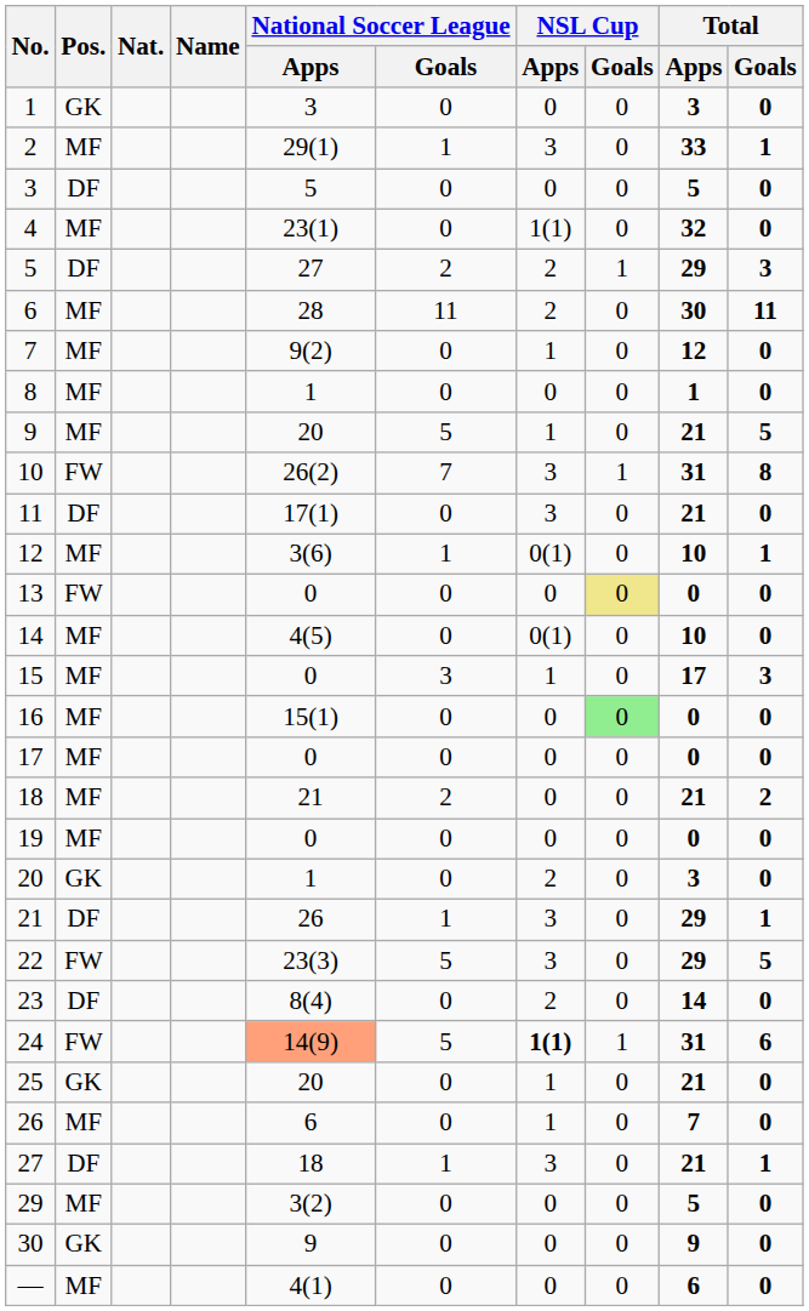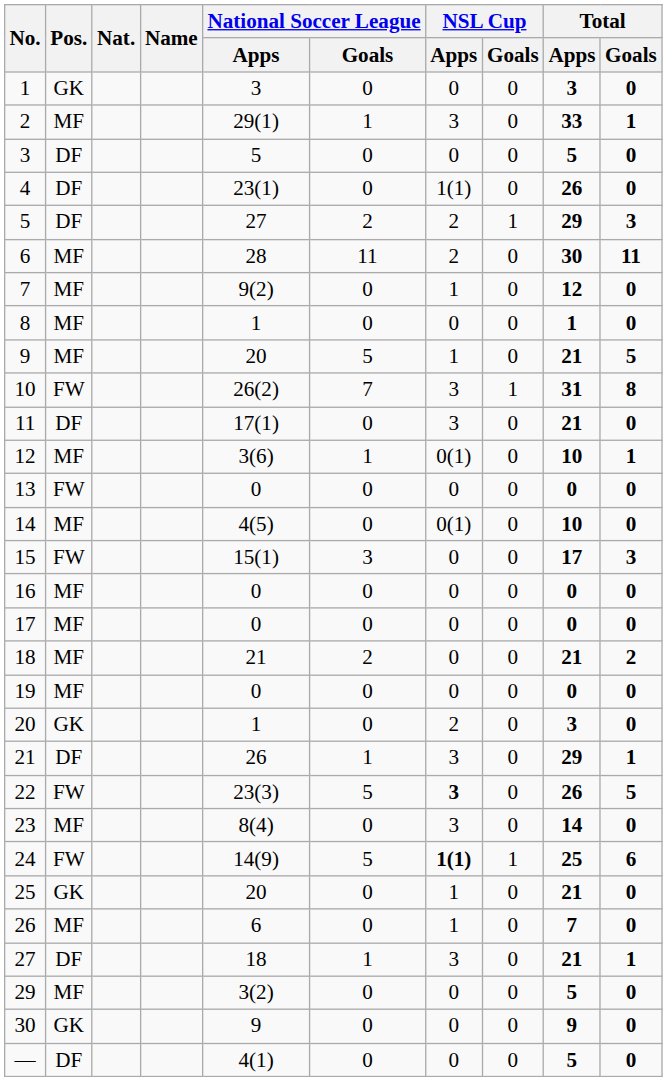 <table class="wikitable sortable" style="text-align:center">
 <tr>
 <th rowspan="2">No.</th>
 <th rowspan="2">Pos.</th>
 <th rowspan="2">Nat.</th>
 <th rowspan="2">Name</th>
 <th colspan="2"><a href='#'>National Soccer League</a></th>
 <th colspan="2"><a href='#'>NSL Cup</a></th>
 <th colspan="2">Total</th>
 </tr>
 <tr>
 <th>Apps</th>
 <th>Goals</th>
 <th>Apps</th>
 <th>Goals</th>
 <th>Apps</th>
 <th>Goals</th>
 </tr>
 <tr>
 <td>1</td>
 <td>GK</td>
 <td></td>
 <td align=left></td>
 <td>3</td>
 <td>0</td>
 <td>0</td>
 <td>0</td>
 <td><strong>3</strong></td>
 <td><strong>0</strong></td>
 </tr>
 <tr>
 <td>2</td>
 <td>MF</td>
 <td></td>
 <td align=left></td>
 <td>29(1)</td>
 <td>1</td>
 <td>3</td>
 <td>0</td>
 <td><strong>33</strong></td>
 <td><strong>1</strong></td>
 </tr>
 <tr>
 <td>3</td>
 <td>DF</td>
 <td></td>
 <td align=left></td>
 <td>5</td>
 <td>0</td>
 <td>0</td>
 <td>0</td>
 <td><strong>5</strong></td>
 <td><strong>0</strong></td>
 </tr>
 <tr>
 <td>4</td>
-<td>MF</td>
+<td>DF</td>
 <td></td>
 <td align=left></td>
 <td>23(1)</td>
 <td>0</td>
 <td>1(1)</td>
 <td>0</td>
-<td><strong>32</strong></td>
+<td><strong>26</strong></td>
 <td><strong>0</strong></td>
 </tr>
 <tr>
 <td>5</td>
 <td>DF</td>
 <td></td>
 <td align=left></td>
 <td>27</td>
 <td>2</td>
 <td>2</td>
 <td>1</td>
 <td><strong>29</strong></td>
 <td><strong>3</strong></td>
 </tr>
 <tr>
 <td>6</td>
 <td>MF</td>
 <td></td>
 <td align=left></td>
 <td>28</td>
 <td>11</td>
 <td>2</td>
 <td>0</td>
 <td><strong>30</strong></td>
 <td><strong>11</strong></td>
 </tr>
 <tr>
 <td>7</td>
 <td>MF</td>
 <td></td>
 <td align=left></td>
 <td>9(2)</td>
 <td>0</td>
 <td>1</td>
 <td>0</td>
 <td><strong>12</strong></td>
 <td><strong>0</strong></td>
 </tr>
 <tr>
 <td>8</td>
 <td>MF</td>
 <td></td>
 <td align=left></td>
 <td>1</td>
 <td>0</td>
 <td>0</td>
 <td>0</td>
 <td><strong>1</strong></td>
 <td><strong>0</strong></td>
 </tr>
 <tr>
 <td>9</td>
 <td>MF</td>
 <td></td>
 <td align=left></td>
 <td>20</td>
 <td>5</td>
 <td>1</td>
 <td>0</td>
 <td><strong>21</strong></td>
 <td><strong>5</strong></td>
 </tr>
 <tr>
 <td>10</td>
 <td>FW</td>
 <td></td>
 <td align=left></td>
 <td>26(2)</td>
 <td>7</td>
 <td>3</td>
 <td>1</td>
 <td><strong>31</strong></td>
 <td><strong>8</strong></td>
 </tr>
 <tr>
 <td>11</td>
 <td>DF</td>
 <td></td>
 <td align=left></td>
 <td>17(1)</td>
 <td>0</td>
 <td>3</td>
 <td>0</td>
 <td><strong>21</strong></td>
 <td><strong>0</strong></td>
 </tr>
 <tr>
 <td>12</td>
 <td>MF</td>
 <td></td>
 <td align=left></td>
 <td>3(6)</td>
 <td>1</td>
 <td>0(1)</td>
 <td>0</td>
 <td><strong>10</strong></td>
 <td><strong>1</strong></td>
 </tr>
 <tr>
 <td>13</td>
 <td>FW</td>
 <td></td>
 <td align=left></td>
 <td>0</td>
 <td>0</td>
 <td>0</td>
-<td style="background: khaki;">0</td>
+<td>0</td>
 <td><strong>0</strong></td>
 <td><strong>0</strong></td>
 </tr>
 <tr>
 <td>14</td>
 <td>MF</td>
 <td></td>
 <td align=left></td>
 <td>4(5)</td>
 <td>0</td>
 <td>0(1)</td>
 <td>0</td>
 <td><strong>10</strong></td>
 <td><strong>0</strong></td>
 </tr>
 <tr>
 <td>15</td>
-<td>MF</td>
+<td>FW</td>
 <td></td>
 <td align=left></td>
+<td>15(1)</td>
+<td>3</td>
 <td>0</td>
-<td>3</td>
-<td>1</td>
 <td>0</td>
 <td><strong>17</strong></td>
 <td><strong>3</strong></td>
 </tr>
 <tr>
 <td>16</td>
 <td>MF</td>
 <td></td>
 <td align=left></td>
-<td>15(1)</td>
 <td>0</td>
 <td>0</td>
-<td style="background: lightgreen;">0</td>
+<td>0</td>
+<td>0</td>
 <td><strong>0</strong></td>
 <td><strong>0</strong></td>
 </tr>
 <tr>
 <td>17</td>
 <td>MF</td>
 <td></td>
 <td align=left></td>
 <td>0</td>
 <td>0</td>
 <td>0</td>
 <td>0</td>
 <td><strong>0</strong></td>
 <td><strong>0</strong></td>
 </tr>
 <tr>
 <td>18</td>
 <td>MF</td>
 <td></td>
 <td align=left></td>
 <td>21</td>
 <td>2</td>
 <td>0</td>
 <td>0</td>
 <td><strong>21</strong></td>
 <td><strong>2</strong></td>
 </tr>
 <tr>
 <td>19</td>
 <td>MF</td>
 <td></td>
 <td align=left></td>
 <td>0</td>
 <td>0</td>
 <td>0</td>
 <td>0</td>
 <td><strong>0</strong></td>
 <td><strong>0</strong></td>
 </tr>
 <tr>
 <td>20</td>
 <td>GK</td>
 <td></td>
 <td align=left></td>
 <td>1</td>
 <td>0</td>
 <td>2</td>
 <td>0</td>
 <td><strong>3</strong></td>
 <td><strong>0</strong></td>
 </tr>
 <tr>
 <td>21</td>
 <td>DF</td>
 <td></td>
 <td align=left></td>
 <td>26</td>
 <td>1</td>
 <td>3</td>
 <td>0</td>
 <td><strong>29</strong></td>
 <td><strong>1</strong></td>
 </tr>
 <tr>
 <td>22</td>
 <td>FW</td>
 <td></td>
 <td align=left></td>
 <td>23(3)</td>
 <td>5</td>
-<td>3</td>
+<td><strong>3</strong></td>
 <td>0</td>
-<td><strong>29</strong></td>
+<td><strong>26</strong></td>
 <td><strong>5</strong></td>
 </tr>
 <tr>
 <td>23</td>
-<td>DF</td>
+<td>MF</td>
 <td></td>
 <td align=left></td>
 <td>8(4)</td>
 <td>0</td>
-<td>2</td>
+<td>3</td>
 <td>0</td>
 <td><strong>14</strong></td>
 <td><strong>0</strong></td>
 </tr>
 <tr>
 <td>24</td>
 <td>FW</td>
 <td></td>
 <td align=left></td>
-<td style="background: lightsalmon;">14(9)</td>
+<td>14(9)</td>
 <td>5</td>
 <td><strong>1(1)</strong></td>
 <td>1</td>
-<td><strong>31</strong></td>
+<td><strong>25</strong></td>
 <td><strong>6</strong></td>
 </tr>
 <tr>
 <td>25</td>
 <td>GK</td>
 <td></td>
 <td align=left></td>
 <td>20</td>
 <td>0</td>
 <td>1</td>
 <td>0</td>
 <td><strong>21</strong></td>
 <td><strong>0</strong></td>
 </tr>
 <tr>
 <td>26</td>
 <td>MF</td>
 <td></td>
 <td align=left></td>
 <td>6</td>
 <td>0</td>
 <td>1</td>
 <td>0</td>
 <td><strong>7</strong></td>
 <td><strong>0</strong></td>
 </tr>
 <tr>
 <td>27</td>
 <td>DF</td>
 <td></td>
 <td align=left></td>
 <td>18</td>
 <td>1</td>
 <td>3</td>
 <td>0</td>
 <td><strong>21</strong></td>
 <td><strong>1</strong></td>
 </tr>
 <tr>
 <td>29</td>
 <td>MF</td>
 <td></td>
 <td align=left></td>
 <td>3(2)</td>
 <td>0</td>
 <td>0</td>
 <td>0</td>
 <td><strong>5</strong></td>
 <td><strong>0</strong></td>
 </tr>
 <tr>
 <td>30</td>
 <td>GK</td>
 <td></td>
 <td align=left></td>
 <td>9</td>
 <td>0</td>
 <td>0</td>
 <td>0</td>
 <td><strong>9</strong></td>
 <td><strong>0</strong></td>
 </tr>
 <tr>
 <td>—</td>
-<td>MF</td>
+<td>DF</td>
 <td></td>
 <td align=left></td>
 <td>4(1)</td>
 <td>0</td>
 <td>0</td>
 <td>0</td>
-<td><strong>6</strong></td>
+<td><strong>5</strong></td>
 <td><strong>0</strong></td>
 </tr>
 </table>
